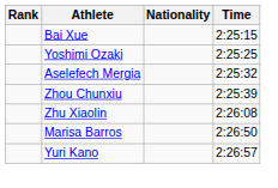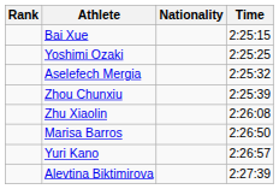 <table class="wikitable" style="text-align:center;">
 <tr>
 <th>Rank</th>
 <th>Athlete</th>
 <th>Nationality</th>
 <th>Time</th>
 </tr>
 <tr>
 <td></td>
 <td align=left><a href='#'>Bai Xue</a></td>
 <td align=left></td>
 <td>2:25:15</td>
 </tr>
 <tr>
 <td></td>
 <td align=left><a href='#'>Yoshimi Ozaki</a></td>
 <td align=left></td>
 <td>2:25:25</td>
 </tr>
 <tr>
 <td></td>
 <td align=left><a href='#'>Aselefech Mergia</a></td>
 <td align=left></td>
 <td>2:25:32</td>
 </tr>
 <tr>
 <td></td>
 <td align=left><a href='#'>Zhou Chunxiu</a></td>
 <td align=left></td>
 <td>2:25:39</td>
 </tr>
 <tr>
 <td></td>
 <td align=left><a href='#'>Zhu Xiaolin</a></td>
 <td align=left></td>
 <td>2:26:08</td>
 </tr>
 <tr>
 <td></td>
 <td align=left><a href='#'>Marisa Barros</a></td>
 <td align=left></td>
 <td>2:26:50</td>
 </tr>
 <tr>
 <td></td>
 <td align=left><a href='#'>Yuri Kano</a></td>
 <td align=left></td>
 <td>2:26:57</td>
 </tr>
+<tr>
+<td></td>
+<td align=left><a href='#'>Alevtina Biktimirova</a></td>
+<td align=left></td>
+<td>2:27:39</td>
+</tr>
 </table>
